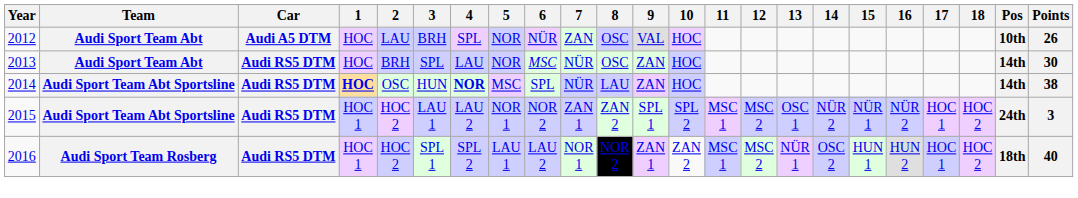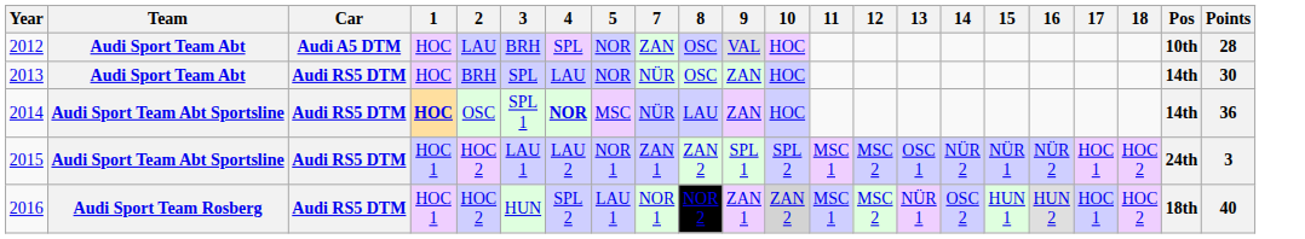 <table class="wikitable" style="text-align:center; font-size:85%">
 <tr>
 <th>Year</th>
 <th>Team</th>
 <th>Car</th>
 <th>1</th>
 <th>2</th>
 <th>3</th>
 <th>4</th>
 <th>5</th>
-<th>6</th>
 <th>7</th>
 <th>8</th>
 <th>9</th>
 <th>10</th>
 <th>11</th>
 <th>12</th>
 <th>13</th>
 <th>14</th>
 <th>15</th>
 <th>16</th>
 <th>17</th>
 <th>18</th>
 <th>Pos</th>
 <th>Points</th>
 </tr>
 <tr>
 <td><a href='#'>2012</a></td>
 <th nowrap><a href='#'>Audi Sport Team Abt</a></th>
 <th nowrap><a href='#'>Audi A5 DTM</a></th>
 <td style="background:#efcfff;"><a href='#'>HOC</a><br></td>
 <td style="background:#CFCFFF;"><a href='#'>LAU</a><br></td>
 <td style="background:#CFCFFF;"><a href='#'>BRH</a><br></td>
 <td style="background:#efcfff;"><a href='#'>SPL</a><br></td>
 <td style="background:#CFCFFF;"><a href='#'>NOR</a><br></td>
-<td style="background:#efcfff;"><a href='#'>NÜR</a><br></td>
 <td style="background:#DFFFDF;"><a href='#'>ZAN</a><br></td>
 <td style="background:#CFCFFF;"><a href='#'>OSC</a><br></td>
 <td style="background:#DFDFDF;"><a href='#'>VAL</a><br></td>
 <td style="background:#efcfff;"><a href='#'>HOC</a><br></td>
 <td></td>
 <td></td>
 <td></td>
 <td></td>
 <td></td>
 <td></td>
 <td></td>
 <td></td>
 <th>10th</th>
-<th>26</th>
+<th>28</th>
 </tr>
 <tr>
 <td><a href='#'>2013</a></td>
 <th nowrap><a href='#'>Audi Sport Team Abt</a></th>
 <th nowrap><a href='#'>Audi RS5 DTM</a></th>
 <td style="background:#EFCFFF;"><a href='#'>HOC</a><br></td>
 <td style="background:#CFCFFF;"><a href='#'>BRH</a><br></td>
 <td style="background:#CFCFFF;"><a href='#'>SPL</a><br></td>
 <td style="background:#CFCFFF;"><a href='#'>LAU</a><br></td>
 <td style="background:#CFCFFF;"><a href='#'>NOR</a><br></td>
-<td style="background:#DFFFDF;"><em><a href='#'>MSC</a></em><br></td>
 <td style="background:#DFFFDF;"><a href='#'>NÜR</a><br></td>
 <td style="background:#DFFFDF;"><a href='#'>OSC</a><br></td>
 <td style="background:#DFFFDF;"><a href='#'>ZAN</a><br></td>
 <td style="background:#CFCFFF;"><a href='#'>HOC</a><br></td>
 <td></td>
 <td></td>
 <td></td>
 <td></td>
 <td></td>
 <td></td>
 <td></td>
 <td></td>
 <th>14th</th>
 <th>30</th>
 </tr>
 <tr>
 <td><a href='#'>2014</a></td>
 <th nowrap><a href='#'>Audi Sport Team Abt Sportsline</a></th>
 <th nowrap><a href='#'>Audi RS5 DTM</a></th>
 <td style="background:#FFDF9F;"><strong><a href='#'>HOC</a></strong><br></td>
 <td style="background:#DFFFDF;"><a href='#'>OSC</a><br></td>
-<td style="background:#DFFFDF;"><a href='#'>HUN</a><br></td>
+<td style="background:#DFFFDF;"><a href='#'>SPL<br>1</a><br></td>
 <td style="background:#DFFFDF;"><strong><a href='#'>NOR</a><br></strong></td>
 <td style="background:#EFCFFF;"><a href='#'>MSC</a><br></td>
-<td style="background:#DFFFDF;"><a href='#'>SPL</a><br></td>
 <td style="background:#CFCFFF;"><a href='#'>NÜR</a><br></td>
 <td style="background:#CFCFFF;"><a href='#'>LAU</a><br></td>
 <td style="background:#EFCFFF;"><a href='#'>ZAN</a><br></td>
 <td style="background:#CFCFFF;"><a href='#'>HOC</a><br></td>
 <td></td>
 <td></td>
 <td></td>
 <td></td>
 <td></td>
 <td></td>
 <td></td>
 <td></td>
 <th>14th</th>
-<th>38</th>
+<th>36</th>
 </tr>
 <tr>
 <td><a href='#'>2015</a></td>
 <th nowrap><a href='#'>Audi Sport Team Abt Sportsline</a></th>
 <th nowrap><a href='#'>Audi RS5 DTM</a></th>
 <td style="background:#CFCFFF;"><a href='#'>HOC<br>1</a><br></td>
 <td style="background:#EFCFFF;"><a href='#'>HOC<br>2</a><br></td>
 <td style="background:#CFCFFF;"><a href='#'>LAU<br>1</a><br></td>
 <td style="background:#CFCFFF;"><a href='#'>LAU<br>2</a><br></td>
 <td style="background:#CFCFFF;"><a href='#'>NOR<br>1</a><br></td>
-<td style="background:#CFCFFF;"><a href='#'>NOR<br>2</a><br></td>
 <td style="background:#CFCFFF;"><a href='#'>ZAN<br>1</a><br></td>
 <td style="background:#DFFFDF;"><a href='#'>ZAN<br>2</a><br></td>
 <td style="background:#DFFFDF;"><a href='#'>SPL<br>1</a><br></td>
 <td style="background:#CFCFFF;"><a href='#'>SPL<br>2</a><br></td>
 <td style="background:#EFCFFF;"><a href='#'>MSC<br>1</a><br></td>
 <td style="background:#CFCFFF;"><a href='#'>MSC<br>2</a><br></td>
 <td style="background:#CFCFFF;"><a href='#'>OSC<br>1</a><br></td>
 <td style="background:#CFCFFF;"><a href='#'>NÜR<br>2</a><br></td>
 <td style="background:#CFCFFF;"><a href='#'>NÜR<br>1</a><br></td>
 <td style="background:#CFCFFF;"><a href='#'>NÜR<br>2</a><br></td>
 <td style="background:#EFCFFF;"><a href='#'>HOC<br>1</a><br></td>
 <td style="background:#EFCFFF;"><a href='#'>HOC<br>2</a><br></td>
 <th>24th</th>
 <th>3</th>
 </tr>
 <tr>
 <td><a href='#'>2016</a></td>
 <th nowrap><a href='#'>Audi Sport Team Rosberg</a></th>
 <th nowrap><a href='#'>Audi RS5 DTM</a></th>
 <td style="background:#EFCFFF;"><a href='#'>HOC<br>1</a><br></td>
 <td style="background:#CFCFFF;"><a href='#'>HOC<br>2</a><br></td>
-<td style="background:#DFFFDF;"><a href='#'>SPL<br>1</a><br></td>
+<td style="background:#DFFFDF;"><a href='#'>HUN</a><br></td>
 <td style="background:#CFCFFF;"><a href='#'>SPL<br>2</a><br></td>
 <td style="background:#CFCFFF;"><a href='#'>LAU<br>1</a><br></td>
-<td style="background:#CFCFFF;"><a href='#'>LAU<br>2</a><br></td>
 <td style="background:#DFFFDF;"><a href='#'>NOR<br>1</a><br></td>
 <td style="background:#000000; color:white;"><a href='#'><span>NOR<br>2</span></a><br></td>
 <td style="background:#EFCFFF;"><a href='#'>ZAN<br>1</a><br></td>
-<td><a href='#'>ZAN<br>2</a></td>
+<td style="background: lightgrey;"><a href='#'>ZAN<br>2</a></td>
 <td style="background:#CFCFFF;"><a href='#'>MSC<br>1</a><br></td>
 <td style="background:#DFFFDF;"><a href='#'>MSC<br>2</a><br></td>
 <td style="background:#EFCFFF;"><a href='#'>NÜR<br>1</a><br></td>
 <td style="background:#CFCFFF;"><a href='#'>OSC<br>2</a><br></td>
 <td style="background:#DFFFDF;"><a href='#'>HUN<br>1</a><br></td>
 <td style="background:#DFDFDF;"><a href='#'>HUN<br>2</a><br></td>
 <td style="background:#CFCFFF;"><a href='#'>HOC<br>1</a><br></td>
 <td style="background:#EFCFFF;"><a href='#'>HOC<br>2</a><br></td>
 <th>18th</th>
 <th>40</th>
 </tr>
 </table>
